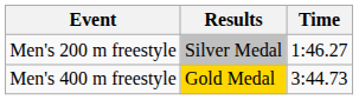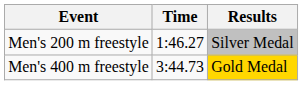 <table class="wikitable">
 <tr>
 <th>Event</th>
+<th>Time</th>
 <th>Results</th>
-<th>Time</th>
 </tr>
 <tr>
 <td>Men's 200 m freestyle</td>
+<td>1:46.27</td>
 <td bgcolor="Silver">Silver Medal</td>
-<td>1:46.27</td>
 </tr>
 <tr>
 <td>Men's 400 m freestyle</td>
+<td>3:44.73</td>
 <td bgcolor="Gold">Gold Medal</td>
-<td>3:44.73</td>
 </tr>
 </table>
